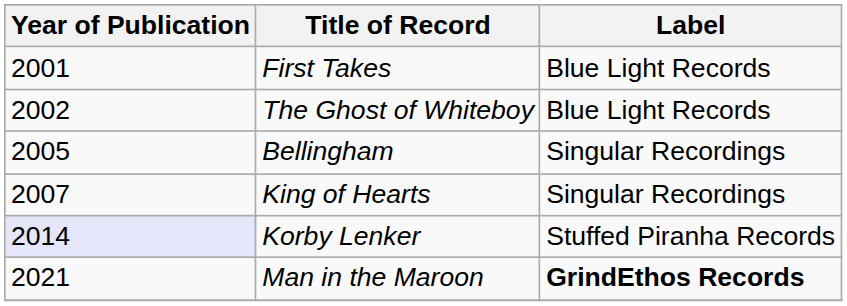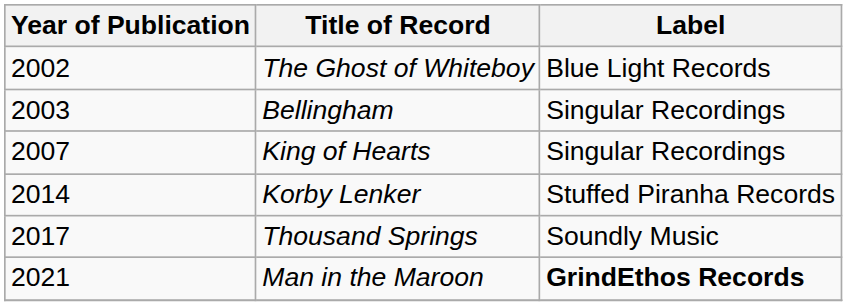 <table class="wikitable">
 <tr>
 <th>Year of Publication</th>
 <th>Title of Record</th>
 <th>Label</th>
 </tr>
 <tr>
-<td>2001</td>
-<td><em>First Takes</em></td>
-<td>Blue Light Records</td>
-</tr>
-<tr>
 <td>2002</td>
 <td><em>The Ghost of Whiteboy</em></td>
 <td>Blue Light Records</td>
 </tr>
 <tr>
-<td>2005</td>
+<td>2003</td>
 <td><em>Bellingham</em></td>
 <td>Singular Recordings</td>
 </tr>
 <tr>
 <td>2007</td>
 <td><em>King of Hearts</em></td>
 <td>Singular Recordings</td>
 </tr>
 <tr>
-<td style="background: lavender;">2014</td>
+<td>2014</td>
 <td><em>Korby Lenker</em></td>
 <td>Stuffed Piranha Records</td>
+</tr>
+<tr>
+<td>2017</td>
+<td><em>Thousand Springs</em></td>
+<td>Soundly Music</td>
 </tr>
 <tr>
 <td>2021</td>
 <td><em>Man in the Maroon</em></td>
 <td><strong>GrindEthos Records</strong></td>
 </tr>
 <tr>
 </tr>
 </table>
